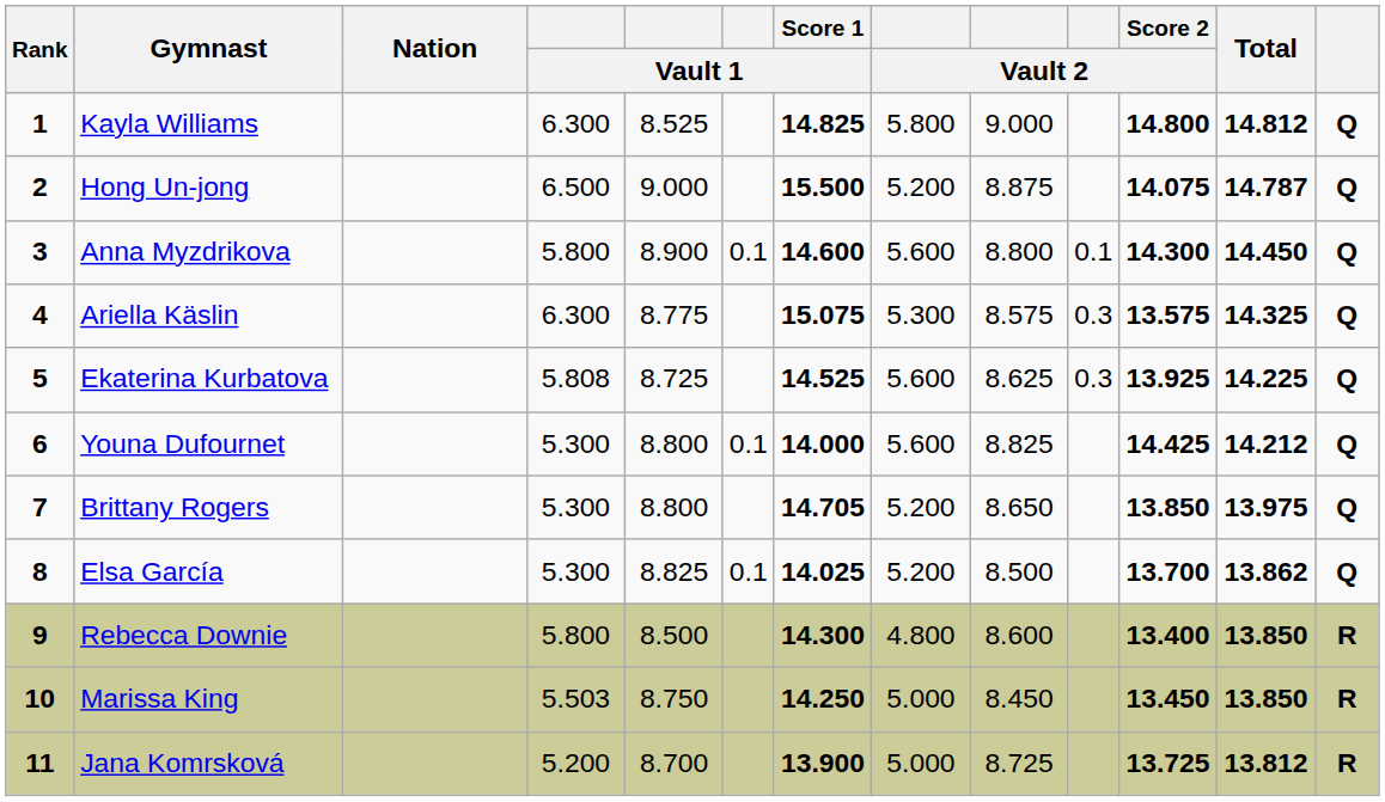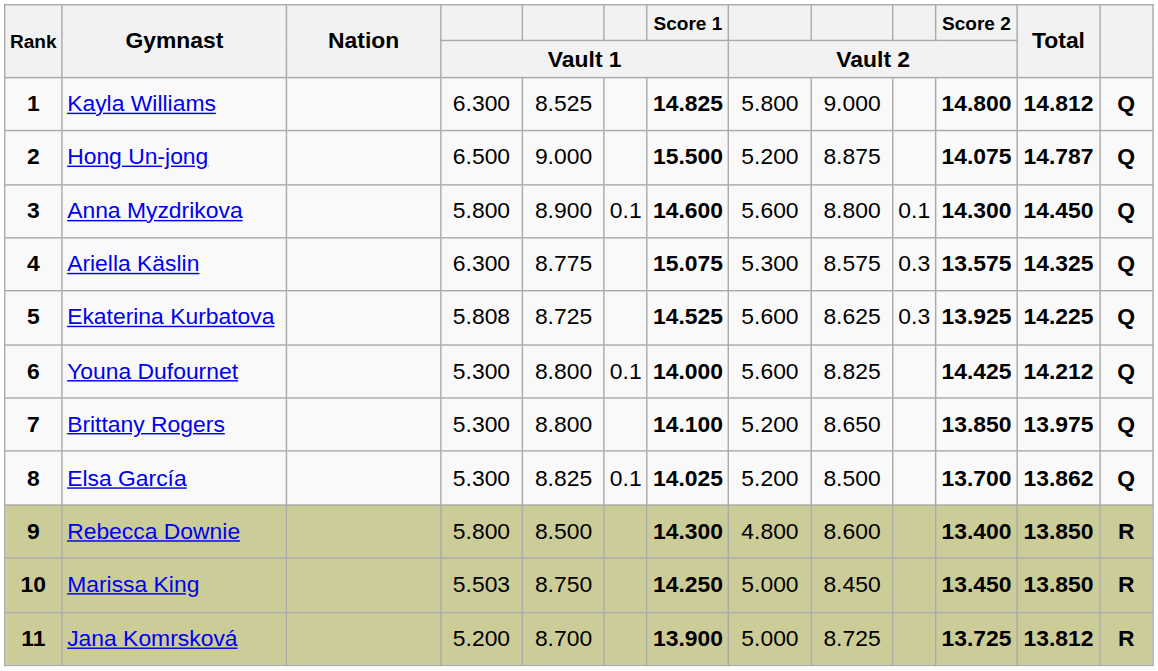 <table class="wikitable sortable" style="text-align:center; font-size:100%">
 <tr>
 <th rowspan=2 style="width:15px;"><small>Rank</small></th>
 <th rowspan=2 style="width:150px;">Gymnast</th>
 <th rowspan=2 style="width:100px;">Nation</th>
 <th colspan=1 style="width:50px;"><small></small></th>
 <th colspan=1 style="width:50px;"><small></small></th>
 <th colspan=1 style="width:20px;"><small></small></th>
 <th colspan=1 style="width:50px;"><small>Score 1</small></th>
 <th colspan=1 style="width:50px;"><small></small></th>
 <th colspan=1 style="width:50px;"><small></small></th>
 <th colspan=1 style="width:20px;"><small></small></th>
 <th colspan=1 style="width:50px;"><small>Score 2</small></th>
 <th rowspan=2 style="width:50px;">Total</th>
 <th rowspan=2 style="width:30px;"><small></small></th>
 </tr>
 <tr>
 <th colspan=4>Vault 1</th>
 <th colspan=4>Vault 2</th>
 </tr>
 <tr>
 <td scope=row style="text-align:center"><strong>1</strong></td>
 <td height="30" align=left><a href='#'>Kayla Williams</a></td>
 <td style="text-align:left;"><small></small></td>
 <td>6.300</td>
 <td>8.525</td>
 <td></td>
 <td><strong>14.825</strong></td>
 <td>5.800</td>
 <td>9.000</td>
 <td></td>
 <td><strong>14.800</strong></td>
 <td><strong>14.812</strong></td>
 <td><strong>Q</strong></td>
 </tr>
 <tr>
 <td scope=row style="text-align:center"><strong>2</strong></td>
 <td height="30" align=left><a href='#'>Hong Un-jong</a></td>
 <td style="text-align:left;"><small></small></td>
 <td>6.500</td>
 <td>9.000</td>
 <td></td>
 <td><strong>15.500</strong></td>
 <td>5.200</td>
 <td>8.875</td>
 <td></td>
 <td><strong>14.075</strong></td>
 <td><strong>14.787</strong></td>
 <td><strong>Q</strong></td>
 </tr>
 <tr>
 <td scope=row style="text-align:center"><strong>3</strong></td>
 <td height="30" align=left><a href='#'>Anna Myzdrikova</a></td>
 <td style="text-align:left;"><small></small></td>
 <td>5.800</td>
 <td>8.900</td>
 <td>0.1</td>
 <td><strong>14.600</strong></td>
 <td>5.600</td>
 <td>8.800</td>
 <td>0.1</td>
 <td><strong>14.300</strong></td>
 <td><strong>14.450</strong></td>
 <td><strong>Q</strong></td>
 </tr>
 <tr>
 <td scope=row style="text-align:center"><strong>4</strong></td>
 <td height="30" align=left><a href='#'>Ariella Käslin</a></td>
 <td style="text-align:left;"><small></small></td>
 <td>6.300</td>
 <td>8.775</td>
 <td></td>
 <td><strong>15.075</strong></td>
 <td>5.300</td>
 <td>8.575</td>
 <td>0.3</td>
 <td><strong>13.575</strong></td>
 <td><strong>14.325</strong></td>
 <td><strong>Q</strong></td>
 </tr>
 <tr>
 <td scope=row style="text-align:center"><strong>5</strong></td>
 <td height="30" align=left><a href='#'>Ekaterina Kurbatova</a></td>
 <td style="text-align:left;"><small></small></td>
 <td>5.808</td>
 <td>8.725</td>
 <td></td>
 <td><strong>14.525</strong></td>
 <td>5.600</td>
 <td>8.625</td>
 <td>0.3</td>
 <td><strong>13.925</strong></td>
 <td><strong>14.225</strong></td>
 <td><strong>Q</strong></td>
 </tr>
 <tr>
 <td scope=row style="text-align:center"><strong>6</strong></td>
 <td height="30" align=left><a href='#'>Youna Dufournet</a></td>
 <td style="text-align:left;"><small></small></td>
 <td>5.300</td>
 <td>8.800</td>
 <td>0.1</td>
 <td><strong>14.000</strong></td>
 <td>5.600</td>
 <td>8.825</td>
 <td></td>
 <td><strong>14.425</strong></td>
 <td><strong>14.212</strong></td>
 <td><strong>Q</strong></td>
 </tr>
 <tr>
 <td scope=row style="text-align:center"><strong>7</strong></td>
 <td height="30" align=left><a href='#'>Brittany Rogers</a></td>
 <td style="text-align:left;"><small></small></td>
 <td>5.300</td>
 <td>8.800</td>
 <td></td>
-<td><strong>14.705</strong></td>
+<td><strong>14.100</strong></td>
 <td>5.200</td>
 <td>8.650</td>
 <td></td>
 <td><strong>13.850</strong></td>
 <td><strong>13.975</strong></td>
 <td><strong>Q</strong></td>
 </tr>
 <tr>
 <td scope=row style="text-align:center"><strong>8</strong></td>
 <td height="30" align=left><a href='#'>Elsa García</a></td>
 <td style="text-align:left;"><small></small></td>
 <td>5.300</td>
 <td>8.825</td>
 <td>0.1</td>
 <td><strong>14.025</strong></td>
 <td>5.200</td>
 <td>8.500</td>
 <td></td>
 <td><strong>13.700</strong></td>
 <td><strong>13.862</strong></td>
 <td><strong>Q</strong></td>
 </tr>
 <tr style="background:#cccc99;">
 <td scope=row style="text-align:center"><strong>9</strong></td>
 <td height="30" align=left><a href='#'>Rebecca Downie</a></td>
 <td style="text-align:left;"><small></small></td>
 <td>5.800</td>
 <td>8.500</td>
 <td></td>
 <td><strong>14.300</strong></td>
 <td>4.800</td>
 <td>8.600</td>
 <td></td>
 <td><strong>13.400</strong></td>
 <td><strong>13.850</strong></td>
 <td><strong>R</strong></td>
 </tr>
 <tr style="background:#cccc99;">
 <td scope=row style="text-align:center"><strong>10</strong></td>
 <td height="30" align=left><a href='#'>Marissa King</a></td>
 <td style="text-align:left;"><small></small></td>
 <td>5.503</td>
 <td>8.750</td>
 <td></td>
 <td><strong>14.250</strong></td>
 <td>5.000</td>
 <td>8.450</td>
 <td></td>
 <td><strong>13.450</strong></td>
 <td><strong>13.850</strong></td>
 <td><strong>R</strong></td>
 </tr>
 <tr style="background:#cccc99;">
 <td scope=row style="text-align:center"><strong>11</strong></td>
 <td height="30" align=left><a href='#'>Jana Komrsková</a></td>
 <td style="text-align:left;"><small></small></td>
 <td>5.200</td>
 <td>8.700</td>
 <td></td>
 <td><strong>13.900</strong></td>
 <td>5.000</td>
 <td>8.725</td>
 <td></td>
 <td><strong>13.725</strong></td>
 <td><strong>13.812</strong></td>
 <td><strong>R</strong></td>
 </tr>
 </table>
